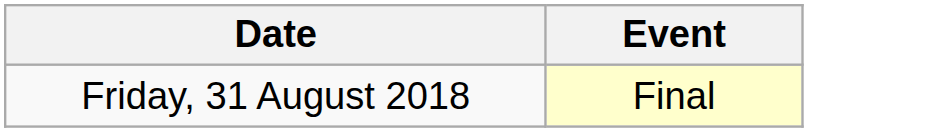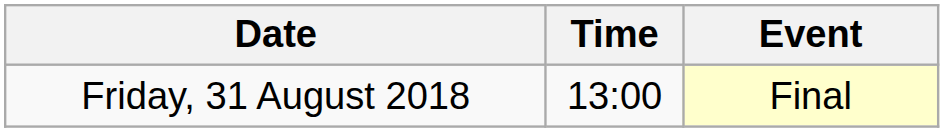 <table class = "wikitable" style="text-align:center;">
 <tr>
 <th width=220>Date</th>
+<th width=50>Time</th>
 <th width=100>Event</th>
 </tr>
 <tr>
 <td>Friday, 31 August 2018</td>
+<td>13:00</td>
 <td bgcolor=ffffcc>Final</td>
 </tr>
 </table>
